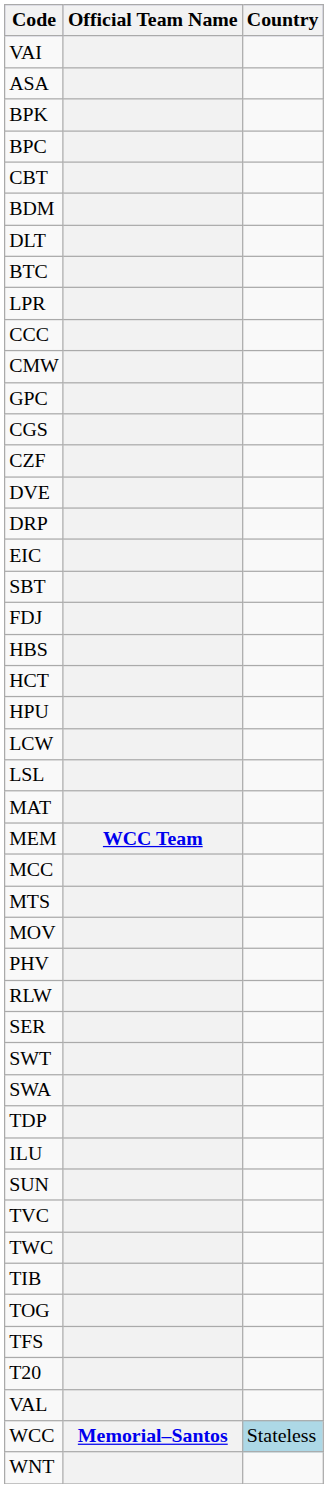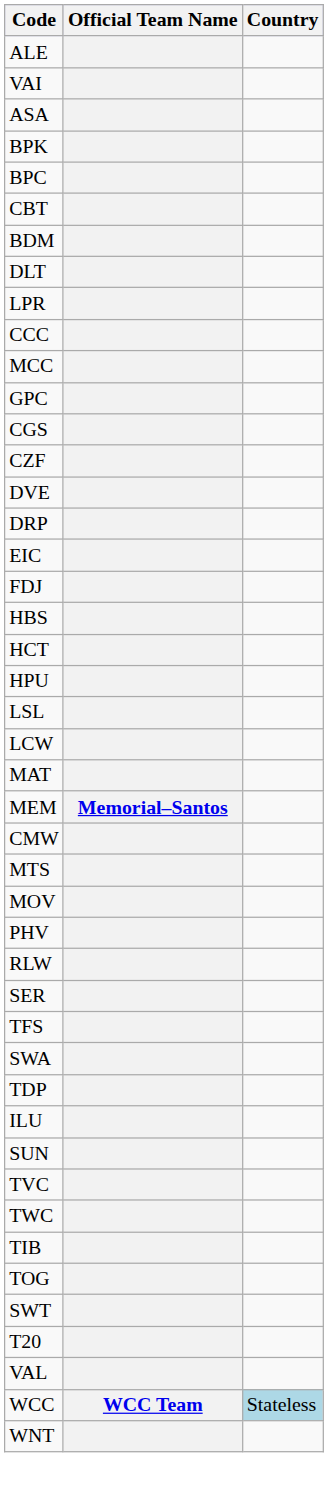 <table class="wikitable sortable plainrowheaders">
 <tr style="background:#ccccff;">
 <th scope="col">Code</th>
 <th scope="col">Official Team Name</th>
 <th scope="col">Country</th>
+</tr>
+<tr>
+<td>ALE</td>
+<th scope="row"></th>
+<td></td>
 </tr>
 <tr>
 <td>VAI</td>
 <th scope="row"></th>
 <td></td>
 </tr>
 <tr>
 <td>ASA</td>
 <th scope="row"></th>
 <td></td>
 </tr>
 <tr>
 <td>BPK</td>
 <th scope="row"></th>
 <td></td>
 </tr>
 <tr>
 <td>BPC</td>
 <th scope="row"></th>
 <td></td>
 </tr>
 <tr>
 <td>CBT</td>
 <th scope="row"></th>
 <td></td>
 </tr>
 <tr>
 <td>BDM</td>
 <th scope="row"></th>
 <td></td>
 </tr>
 <tr>
 <td>DLT</td>
 <th scope="row"></th>
 <td></td>
 </tr>
 <tr>
-<td>BTC</td>
-<th scope="row"></th>
-<td></td>
-</tr>
-<tr>
 <td>LPR</td>
 <th scope="row"></th>
 <td></td>
 </tr>
 <tr>
 <td>CCC</td>
 <th scope="row"></th>
 <td></td>
 </tr>
 <tr>
-<td>CMW</td>
+<td>MCC</td>
 <th scope="row"></th>
 <td></td>
 </tr>
 <tr>
 <td>GPC</td>
 <th scope="row"></th>
 <td></td>
 </tr>
 <tr>
 <td>CGS</td>
 <th scope="row"></th>
 <td></td>
 </tr>
 <tr>
 <td>CZF</td>
 <th scope="row"></th>
 <td></td>
 </tr>
 <tr>
 <td>DVE</td>
 <th scope="row"></th>
 <td></td>
 </tr>
 <tr>
 <td>DRP</td>
 <th scope="row"></th>
 <td></td>
 </tr>
 <tr>
 <td>EIC</td>
 <th scope="row"></th>
 <td></td>
 </tr>
 <tr>
-<td>SBT</td>
-<th scope="row"></th>
-<td></td>
-</tr>
-<tr>
 <td>FDJ</td>
 <th scope="row"></th>
 <td></td>
 </tr>
 <tr>
 <td>HBS</td>
 <th scope="row"></th>
 <td></td>
 </tr>
 <tr>
 <td>HCT</td>
 <th scope="row"></th>
 <td></td>
 </tr>
 <tr>
 <td>HPU</td>
 <th scope="row"></th>
 <td></td>
 </tr>
 <tr>
-<td>LCW</td>
+<td>LSL</td>
 <th scope="row"></th>
 <td></td>
 </tr>
 <tr>
-<td>LSL</td>
+<td>LCW</td>
 <th scope="row"></th>
 <td></td>
 </tr>
 <tr>
 <td>MAT</td>
 <th scope="row"></th>
 <td></td>
 </tr>
 <tr>
 <td>MEM</td>
-<th scope="row"><a href='#'>WCC Team</a></th>
+<th scope="row"><a href='#'>Memorial–Santos</a></th>
 <td></td>
 </tr>
 <tr>
-<td>MCC</td>
+<td>CMW</td>
 <th scope="row"></th>
 <td></td>
 </tr>
 <tr>
 <td>MTS</td>
 <th scope="row"></th>
 <td></td>
 </tr>
 <tr>
 <td>MOV</td>
 <th scope="row"></th>
 <td></td>
 </tr>
 <tr>
 <td>PHV</td>
 <th scope="row"></th>
 <td></td>
 </tr>
 <tr>
 <td>RLW</td>
 <th scope="row"></th>
 <td></td>
 </tr>
 <tr>
 <td>SER</td>
 <th scope="row"></th>
 <td></td>
 </tr>
 <tr>
-<td>SWT</td>
+<td>TFS</td>
 <th scope="row"></th>
 <td></td>
 </tr>
 <tr>
 <td>SWA</td>
 <th scope="row"></th>
 <td></td>
 </tr>
 <tr>
 <td>TDP</td>
 <th scope="row"></th>
 <td></td>
 </tr>
 <tr>
 <td>ILU</td>
 <th scope="row"></th>
 <td></td>
 </tr>
 <tr>
 <td>SUN</td>
 <th scope="row"></th>
 <td></td>
 </tr>
 <tr>
 <td>TVC</td>
 <th scope="row"></th>
 <td></td>
 </tr>
 <tr>
 <td>TWC</td>
 <th scope="row"></th>
 <td></td>
 </tr>
 <tr>
 <td>TIB</td>
 <th scope="row"></th>
 <td></td>
 </tr>
 <tr>
 <td>TOG</td>
 <th scope="row"></th>
 <td></td>
 </tr>
 <tr>
-<td>TFS</td>
+<td>SWT</td>
 <th scope="row"></th>
 <td></td>
 </tr>
 <tr>
 <td>T20</td>
 <th scope="row"></th>
 <td></td>
 </tr>
 <tr>
 <td>VAL</td>
 <th scope="row"></th>
 <td></td>
 </tr>
 <tr>
 <td>WCC</td>
-<th scope="row"><a href='#'>Memorial–Santos</a></th>
+<th scope="row"><a href='#'>WCC Team</a></th>
 <td style="background: lightblue;">Stateless</td>
 </tr>
 <tr>
 <td>WNT</td>
 <th scope="row"></th>
 <td></td>
 </tr>
 </table>
